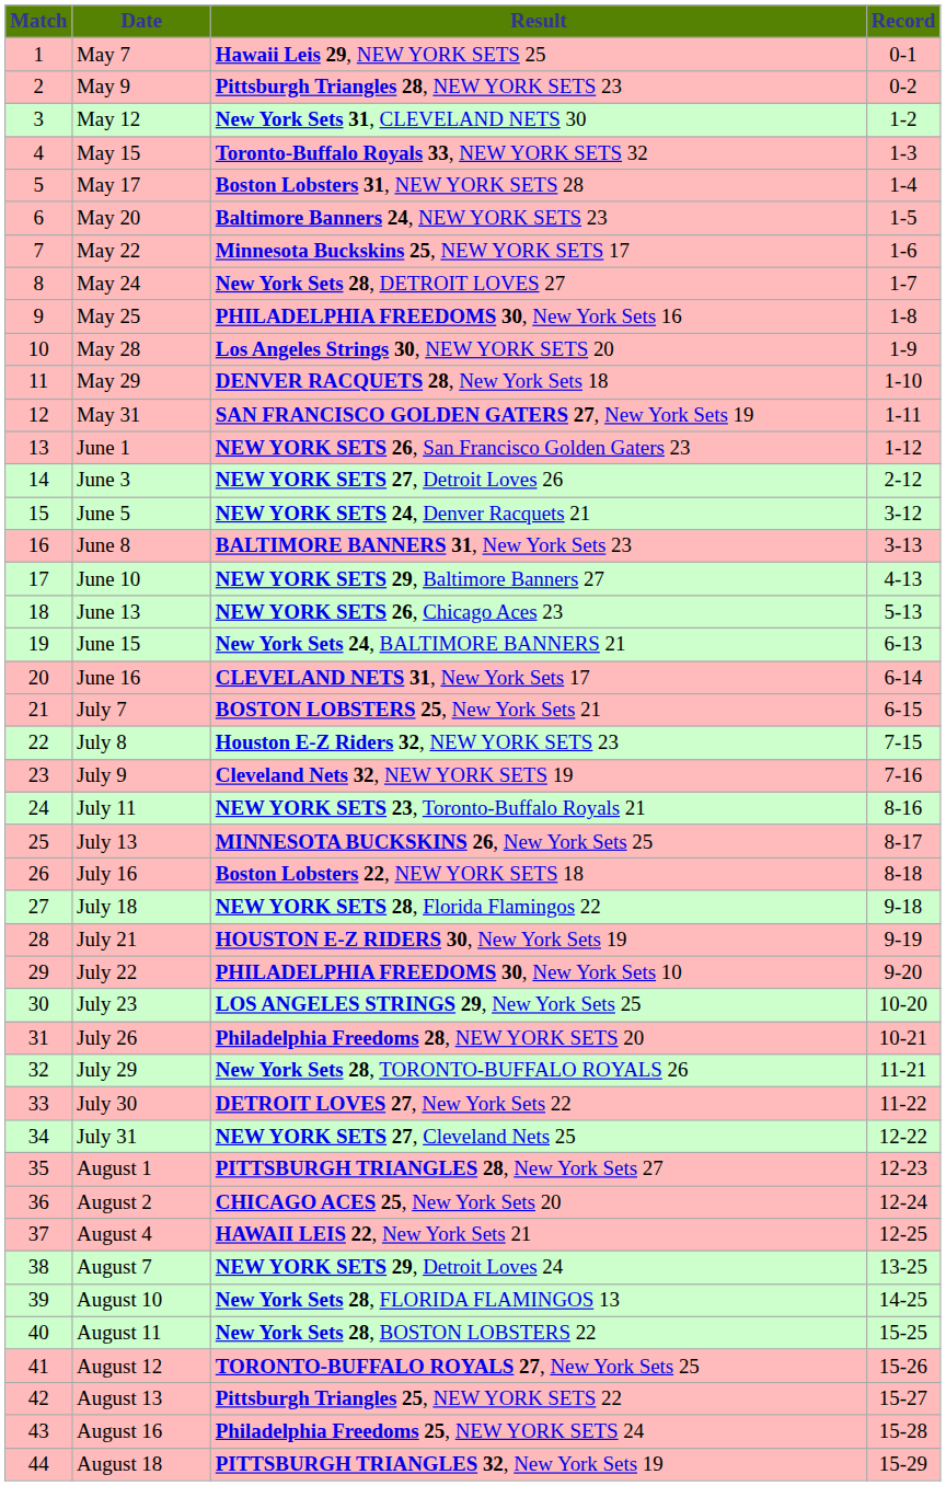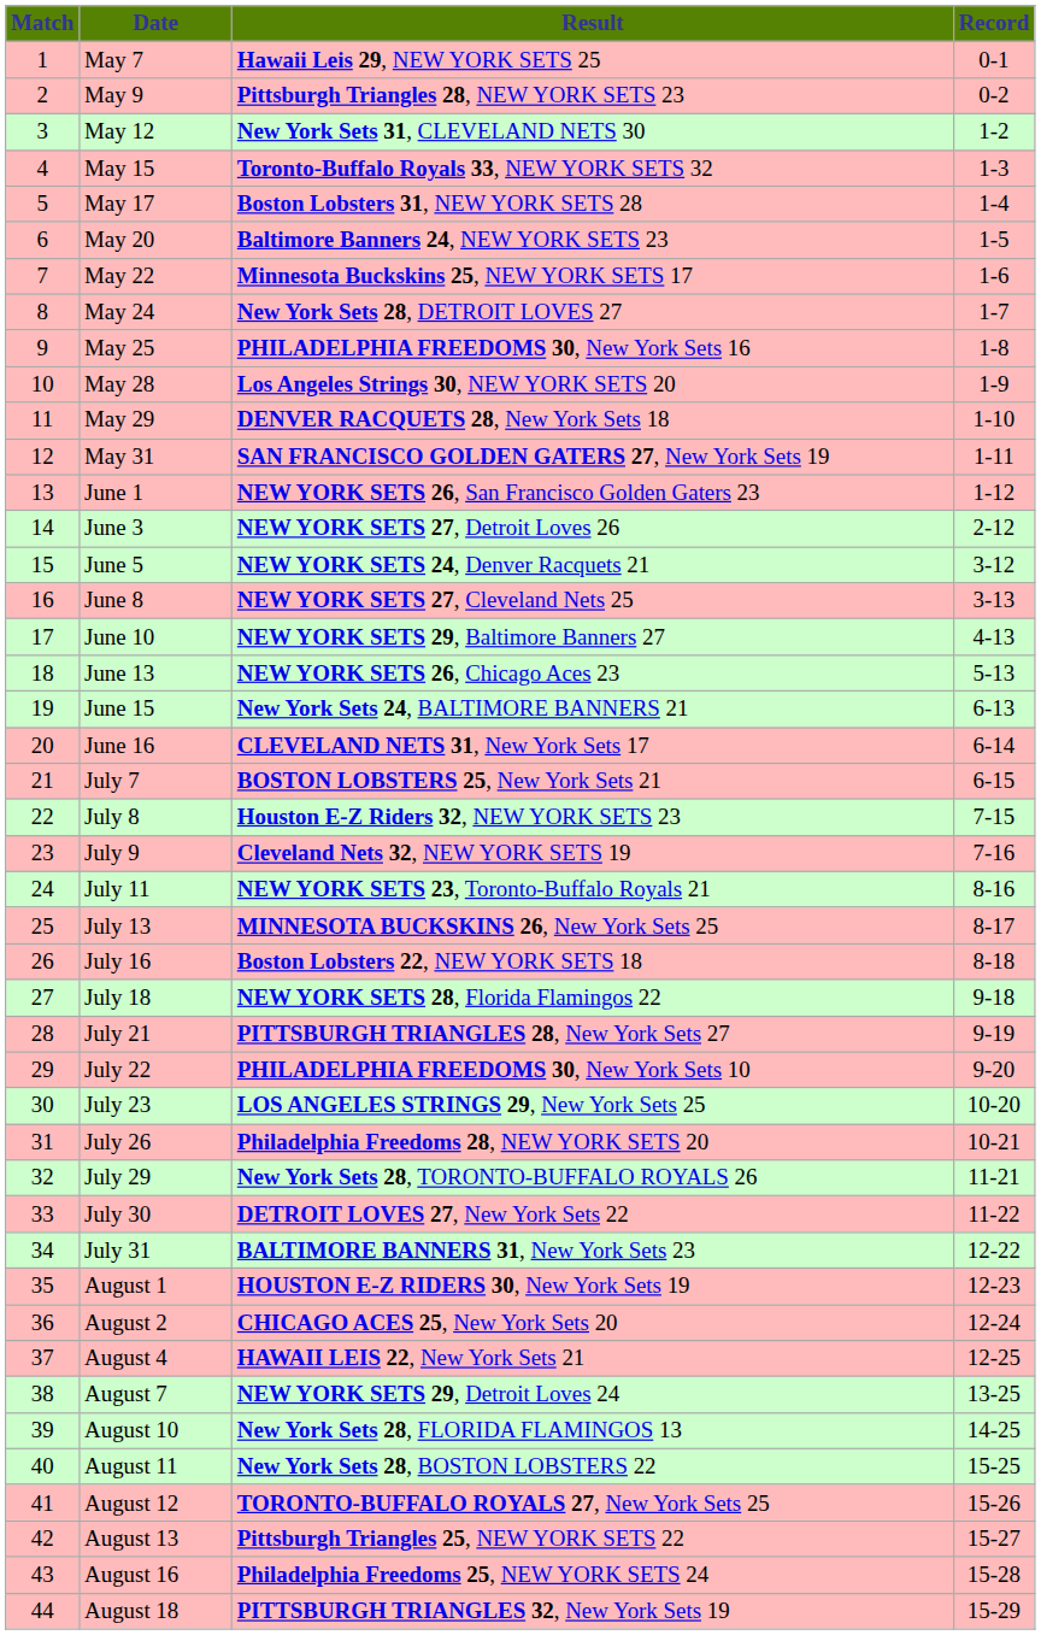 <table class="wikitable" style="text-align:left">
 <tr>
 <th style="background:#568203; color:#333399" width="25px">Match</th>
 <th style="background:#568203; color:#333399" width="100px">Date</th>
 <th style="background:#568203; color:#333399" width="500px">Result</th>
 <th style="background:#568203; color:#333399" width="25px">Record</th>
 </tr>
 <tr bgcolor="FFBBBB">
 <td style="text-align:center">1</td>
 <td>May 7</td>
 <td><strong><a href='#'>Hawaii Leis</a> 29</strong>, <a href='#'>NEW YORK SETS</a> 25</td>
 <td style="text-align:center">0-1</td>
 </tr>
 <tr bgcolor="FFBBBB">
 <td style="text-align:center">2</td>
 <td>May 9</td>
 <td><strong><a href='#'>Pittsburgh Triangles</a> 28</strong>, <a href='#'>NEW YORK SETS</a> 23</td>
 <td style="text-align:center">0-2</td>
 </tr>
 <tr bgcolor="CCFFCC">
 <td style="text-align:center">3</td>
 <td>May 12</td>
 <td><strong><a href='#'>New York Sets</a> 31</strong>, <a href='#'>CLEVELAND NETS</a> 30</td>
 <td style="text-align:center">1-2</td>
 </tr>
 <tr bgcolor="FFBBBB">
 <td style="text-align:center">4</td>
 <td>May 15</td>
 <td><strong><a href='#'>Toronto-Buffalo Royals</a> 33</strong>, <a href='#'>NEW YORK SETS</a> 32</td>
 <td style="text-align:center">1-3</td>
 </tr>
 <tr bgcolor="FFBBBB">
 <td style="text-align:center">5</td>
 <td>May 17</td>
 <td><strong><a href='#'>Boston Lobsters</a> 31</strong>, <a href='#'>NEW YORK SETS</a> 28</td>
 <td style="text-align:center">1-4</td>
 </tr>
 <tr bgcolor="FFBBBB">
 <td style="text-align:center">6</td>
 <td>May 20</td>
 <td><strong><a href='#'>Baltimore Banners</a> 24</strong>, <a href='#'>NEW YORK SETS</a> 23</td>
 <td style="text-align:center">1-5</td>
 </tr>
 <tr bgcolor="FFBBBB">
 <td style="text-align:center">7</td>
 <td>May 22</td>
 <td><strong><a href='#'>Minnesota Buckskins</a> 25</strong>, <a href='#'>NEW YORK SETS</a> 17</td>
 <td style="text-align:center">1-6</td>
 </tr>
 <tr bgcolor="FFBBBB">
 <td style="text-align:center">8</td>
 <td>May 24</td>
 <td><strong><a href='#'>New York Sets</a> 28</strong>, <a href='#'>DETROIT LOVES</a> 27</td>
 <td style="text-align:center">1-7</td>
 </tr>
 <tr bgcolor="FFBBBB">
 <td style="text-align:center">9</td>
 <td>May 25</td>
 <td><strong><a href='#'>PHILADELPHIA FREEDOMS</a> 30</strong>, <a href='#'>New York Sets</a> 16</td>
 <td style="text-align:center">1-8</td>
 </tr>
 <tr bgcolor="FFBBBB">
 <td style="text-align:center">10</td>
 <td>May 28</td>
 <td><strong><a href='#'>Los Angeles Strings</a> 30</strong>, <a href='#'>NEW YORK SETS</a> 20</td>
 <td style="text-align:center">1-9</td>
 </tr>
 <tr bgcolor="FFBBBB">
 <td style="text-align:center">11</td>
 <td>May 29</td>
 <td><strong><a href='#'>DENVER RACQUETS</a> 28</strong>, <a href='#'>New York Sets</a> 18</td>
 <td style="text-align:center">1-10</td>
 </tr>
 <tr bgcolor="FFBBBB">
 <td style="text-align:center">12</td>
 <td>May 31</td>
 <td><strong><a href='#'>SAN FRANCISCO GOLDEN GATERS</a> 27</strong>, <a href='#'>New York Sets</a> 19</td>
 <td style="text-align:center">1-11</td>
 </tr>
 <tr bgcolor="FFBBBB">
 <td style="text-align:center">13</td>
 <td>June 1</td>
 <td><strong><a href='#'>NEW YORK SETS</a> 26</strong>, <a href='#'>San Francisco Golden Gaters</a> 23</td>
 <td style="text-align:center">1-12</td>
 </tr>
 <tr bgcolor="CCFFCC">
 <td style="text-align:center">14</td>
 <td>June 3</td>
 <td><strong><a href='#'>NEW YORK SETS</a> 27</strong>, <a href='#'>Detroit Loves</a> 26</td>
 <td style="text-align:center">2-12</td>
 </tr>
 <tr bgcolor="CCFFCC">
 <td style="text-align:center">15</td>
 <td>June 5</td>
 <td><strong><a href='#'>NEW YORK SETS</a> 24</strong>, <a href='#'>Denver Racquets</a> 21</td>
 <td style="text-align:center">3-12</td>
 </tr>
 <tr bgcolor="FFBBBB">
 <td style="text-align:center">16</td>
 <td>June 8</td>
-<td><strong><a href='#'>BALTIMORE BANNERS</a> 31</strong>, <a href='#'>New York Sets</a> 23</td>
+<td><strong><a href='#'>NEW YORK SETS</a> 27</strong>, <a href='#'>Cleveland Nets</a> 25</td>
 <td style="text-align:center">3-13</td>
 </tr>
 <tr bgcolor="CCFFCC">
 <td style="text-align:center">17</td>
 <td>June 10</td>
 <td><strong><a href='#'>NEW YORK SETS</a> 29</strong>, <a href='#'>Baltimore Banners</a> 27</td>
 <td style="text-align:center">4-13</td>
 </tr>
 <tr bgcolor="CCFFCC">
 <td style="text-align:center">18</td>
 <td>June 13</td>
 <td><strong><a href='#'>NEW YORK SETS</a> 26</strong>, <a href='#'>Chicago Aces</a> 23</td>
 <td style="text-align:center">5-13</td>
 </tr>
 <tr bgcolor="CCFFCC">
 <td style="text-align:center">19</td>
 <td>June 15</td>
 <td><strong><a href='#'>New York Sets</a> 24</strong>, <a href='#'>BALTIMORE BANNERS</a> 21</td>
 <td style="text-align:center">6-13</td>
 </tr>
 <tr bgcolor="FFBBBB">
 <td style="text-align:center">20</td>
 <td>June 16</td>
 <td><strong><a href='#'>CLEVELAND NETS</a> 31</strong>, <a href='#'>New York Sets</a> 17</td>
 <td style="text-align:center">6-14</td>
 </tr>
 <tr bgcolor="FFBBBB">
 <td style="text-align:center">21</td>
 <td>July 7</td>
 <td><strong><a href='#'>BOSTON LOBSTERS</a> 25</strong>, <a href='#'>New York Sets</a> 21</td>
 <td style="text-align:center">6-15</td>
 </tr>
 <tr bgcolor="CCFFCC">
 <td style="text-align:center">22</td>
 <td>July 8</td>
 <td><strong><a href='#'>Houston E-Z Riders</a> 32</strong>, <a href='#'>NEW YORK SETS</a> 23</td>
 <td style="text-align:center">7-15</td>
 </tr>
 <tr bgcolor="FFBBBB">
 <td style="text-align:center">23</td>
 <td>July 9</td>
 <td><strong><a href='#'>Cleveland Nets</a> 32</strong>, <a href='#'>NEW YORK SETS</a> 19</td>
 <td style="text-align:center">7-16</td>
 </tr>
 <tr bgcolor="CCFFCC">
 <td style="text-align:center">24</td>
 <td>July 11</td>
 <td><strong><a href='#'>NEW YORK SETS</a> 23</strong>, <a href='#'>Toronto-Buffalo Royals</a> 21</td>
 <td style="text-align:center">8-16</td>
 </tr>
 <tr bgcolor="FFBBBB">
 <td style="text-align:center">25</td>
 <td>July 13</td>
 <td><strong><a href='#'>MINNESOTA BUCKSKINS</a> 26</strong>, <a href='#'>New York Sets</a> 25</td>
 <td style="text-align:center">8-17</td>
 </tr>
 <tr bgcolor="FFBBBB">
 <td style="text-align:center">26</td>
 <td>July 16</td>
 <td><strong><a href='#'>Boston Lobsters</a> 22</strong>, <a href='#'>NEW YORK SETS</a> 18</td>
 <td style="text-align:center">8-18</td>
 </tr>
 <tr bgcolor="CCFFCC">
 <td style="text-align:center">27</td>
 <td>July 18</td>
 <td><strong><a href='#'>NEW YORK SETS</a> 28</strong>, <a href='#'>Florida Flamingos</a> 22</td>
 <td style="text-align:center">9-18</td>
 </tr>
 <tr bgcolor="FFBBBB">
 <td style="text-align:center">28</td>
 <td>July 21</td>
-<td><strong><a href='#'>HOUSTON E-Z RIDERS</a> 30</strong>, <a href='#'>New York Sets</a> 19</td>
+<td><strong><a href='#'>PITTSBURGH TRIANGLES</a> 28</strong>, <a href='#'>New York Sets</a> 27</td>
 <td style="text-align:center">9-19</td>
 </tr>
 <tr bgcolor="FFBBBB">
 <td style="text-align:center">29</td>
 <td>July 22</td>
 <td><strong><a href='#'>PHILADELPHIA FREEDOMS</a> 30</strong>, <a href='#'>New York Sets</a> 10</td>
 <td style="text-align:center">9-20</td>
 </tr>
 <tr bgcolor="CCFFCC">
 <td style="text-align:center">30</td>
 <td>July 23</td>
 <td><strong><a href='#'>LOS ANGELES STRINGS</a> 29</strong>, <a href='#'>New York Sets</a> 25</td>
 <td style="text-align:center">10-20</td>
 </tr>
 <tr bgcolor="FFBBBB">
 <td style="text-align:center">31</td>
 <td>July 26</td>
 <td><strong><a href='#'>Philadelphia Freedoms</a> 28</strong>, <a href='#'>NEW YORK SETS</a> 20</td>
 <td style="text-align:center">10-21</td>
 </tr>
 <tr bgcolor="CCFFCC">
 <td style="text-align:center">32</td>
 <td>July 29</td>
 <td><strong><a href='#'>New York Sets</a> 28</strong>, <a href='#'>TORONTO-BUFFALO ROYALS</a> 26</td>
 <td style="text-align:center">11-21</td>
 </tr>
 <tr bgcolor="FFBBBB">
 <td style="text-align:center">33</td>
 <td>July 30</td>
 <td><strong><a href='#'>DETROIT LOVES</a> 27</strong>, <a href='#'>New York Sets</a> 22</td>
 <td style="text-align:center">11-22</td>
 </tr>
 <tr bgcolor="CCFFCC">
 <td style="text-align:center">34</td>
 <td>July 31</td>
-<td><strong><a href='#'>NEW YORK SETS</a> 27</strong>, <a href='#'>Cleveland Nets</a> 25</td>
+<td><strong><a href='#'>BALTIMORE BANNERS</a> 31</strong>, <a href='#'>New York Sets</a> 23</td>
 <td style="text-align:center">12-22</td>
 </tr>
 <tr bgcolor="FFBBBB">
 <td style="text-align:center">35</td>
 <td>August 1</td>
-<td><strong><a href='#'>PITTSBURGH TRIANGLES</a> 28</strong>, <a href='#'>New York Sets</a> 27</td>
+<td><strong><a href='#'>HOUSTON E-Z RIDERS</a> 30</strong>, <a href='#'>New York Sets</a> 19</td>
 <td style="text-align:center">12-23</td>
 </tr>
 <tr bgcolor="FFBBBB">
 <td style="text-align:center">36</td>
 <td>August 2</td>
 <td><strong><a href='#'>CHICAGO ACES</a> 25</strong>, <a href='#'>New York Sets</a> 20</td>
 <td style="text-align:center">12-24</td>
 </tr>
 <tr bgcolor="FFBBBB">
 <td style="text-align:center">37</td>
 <td>August 4</td>
 <td><strong><a href='#'>HAWAII LEIS</a> 22</strong>, <a href='#'>New York Sets</a> 21</td>
 <td style="text-align:center">12-25</td>
 </tr>
 <tr bgcolor="CCFFCC">
 <td style="text-align:center">38</td>
 <td>August 7</td>
 <td><strong><a href='#'>NEW YORK SETS</a> 29</strong>, <a href='#'>Detroit Loves</a> 24</td>
 <td style="text-align:center">13-25</td>
 </tr>
 <tr bgcolor="CCFFCC">
 <td style="text-align:center">39</td>
 <td>August 10</td>
 <td><strong><a href='#'>New York Sets</a> 28</strong>, <a href='#'>FLORIDA FLAMINGOS</a> 13</td>
 <td style="text-align:center">14-25</td>
 </tr>
 <tr bgcolor="CCFFCC">
 <td style="text-align:center">40</td>
 <td>August 11</td>
 <td><strong><a href='#'>New York Sets</a> 28</strong>, <a href='#'>BOSTON LOBSTERS</a> 22</td>
 <td style="text-align:center">15-25</td>
 </tr>
 <tr bgcolor="FFBBBB">
 <td style="text-align:center">41</td>
 <td>August 12</td>
 <td><strong><a href='#'>TORONTO-BUFFALO ROYALS</a> 27</strong>, <a href='#'>New York Sets</a> 25</td>
 <td style="text-align:center">15-26</td>
 </tr>
 <tr bgcolor="FFBBBB">
 <td style="text-align:center">42</td>
 <td>August 13</td>
 <td><strong><a href='#'>Pittsburgh Triangles</a> 25</strong>, <a href='#'>NEW YORK SETS</a> 22</td>
 <td style="text-align:center">15-27</td>
 </tr>
 <tr bgcolor="FFBBBB">
 <td style="text-align:center">43</td>
 <td>August 16</td>
 <td><strong><a href='#'>Philadelphia Freedoms</a> 25</strong>, <a href='#'>NEW YORK SETS</a> 24</td>
 <td style="text-align:center">15-28</td>
 </tr>
 <tr bgcolor="FFBBBB">
 <td style="text-align:center">44</td>
 <td>August 18</td>
 <td><strong><a href='#'>PITTSBURGH TRIANGLES</a> 32</strong>, <a href='#'>New York Sets</a> 19</td>
 <td style="text-align:center">15-29</td>
 </tr>
 </table>
